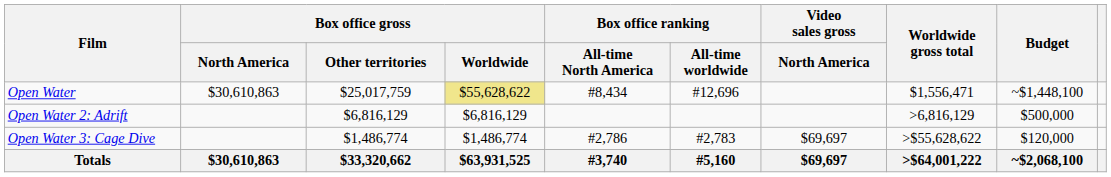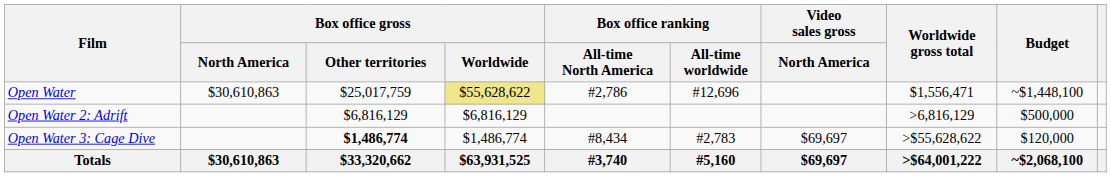 <table class="wikitable sortable" width=98% border="1" style="text-align: center;">
 <tr>
 <th rowspan="2" style="width:16%;">Film</th>
 <th colspan="3">Box office gross</th>
 <th colspan="2">Box office ranking</th>
 <th>Video <br>sales gross</th>
 <th rowspan="2">Worldwide <br>gross total</th>
 <th rowspan="2">Budget</th>
 <th rowspan="2"></th>
 </tr>
 <tr>
 <th>North America</th>
 <th>Other territories</th>
 <th>Worldwide</th>
 <th>All-time <br>North America</th>
 <th>All-time <br>worldwide</th>
 <th>North America</th>
 </tr>
 <tr>
 <td style="text-align: left;"><em><a href='#'>Open Water</a></em></td>
 <td>$30,610,863</td>
 <td>$25,017,759</td>
 <td style="background: khaki;">$55,628,622</td>
-<td>#8,434</td>
+<td>#2,786</td>
 <td>#12,696</td>
 <td></td>
 <td>$1,556,471</td>
 <td>~$1,448,100</td>
 <td></td>
 </tr>
 <tr>
 <td style="text-align: left;"><em><a href='#'>Open Water 2: Adrift</a></em></td>
 <td></td>
 <td>$6,816,129</td>
 <td>$6,816,129</td>
 <td></td>
 <td></td>
 <td></td>
 <td>>6,816,129</td>
 <td>$500,000</td>
 <td></td>
 </tr>
 <tr>
 <td style="text-align: left;"><em><a href='#'>Open Water 3: Cage Dive</a></em></td>
 <td></td>
+<td><strong>$1,486,774</strong></td>
 <td>$1,486,774</td>
-<td>$1,486,774</td>
-<td>#2,786</td>
+<td>#8,434</td>
 <td>#2,783</td>
 <td>$69,697</td>
 <td>>$55,628,622</td>
 <td>$120,000</td>
 <td></td>
 </tr>
 <tr>
 <th>Totals</th>
 <th>$30,610,863</th>
 <th>$33,320,662</th>
 <th>$63,931,525</th>
 <th>#3,740</th>
 <th>#5,160</th>
 <th>$69,697</th>
 <th>>$64,001,222</th>
 <th>~$2,068,100</th>
 <th></th>
 </tr>
 </table>
